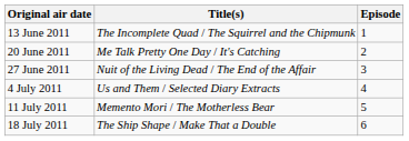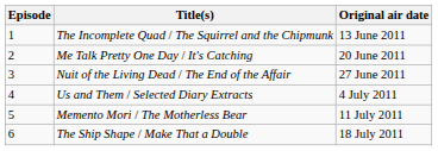 <table class="wikitable">
 <tr>
+<th>Episode</th>
+<th>Title(s)</th>
 <th>Original air date</th>
-<th>Title(s)</th>
-<th>Episode</th>
 </tr>
 <tr>
+<td>1</td>
+<td><em>The Incomplete Quad</em> / <em>The Squirrel and the Chipmunk</em></td>
 <td>13 June 2011</td>
-<td><em>The Incomplete Quad</em> / <em>The Squirrel and the Chipmunk</em></td>
-<td>1</td>
 </tr>
 <tr>
+<td>2</td>
+<td><em>Me Talk Pretty One Day</em> / <em>It's Catching</em></td>
 <td>20 June 2011</td>
-<td><em>Me Talk Pretty One Day</em> / <em>It's Catching</em></td>
-<td>2</td>
 </tr>
 <tr>
+<td>3</td>
+<td><em>Nuit of the Living Dead</em> / <em>The End of the Affair</em></td>
 <td>27 June 2011</td>
-<td><em>Nuit of the Living Dead</em> / <em>The End of the Affair</em></td>
-<td>3</td>
 </tr>
 <tr>
+<td>4</td>
+<td><em>Us and Them</em> / <em>Selected Diary Extracts</em></td>
 <td>4 July 2011</td>
-<td><em>Us and Them</em> / <em>Selected Diary Extracts</em></td>
-<td>4</td>
 </tr>
 <tr>
+<td>5</td>
+<td><em>Memento Mori</em> / <em>The Motherless Bear</em></td>
 <td>11 July 2011</td>
-<td><em>Memento Mori</em> / <em>The Motherless Bear</em></td>
-<td>5</td>
 </tr>
 <tr>
+<td>6</td>
+<td><em>The Ship Shape</em> / <em>Make That a Double</em></td>
 <td>18 July 2011</td>
-<td><em>The Ship Shape</em> / <em>Make That a Double</em></td>
-<td>6</td>
 </tr>
 </table>
